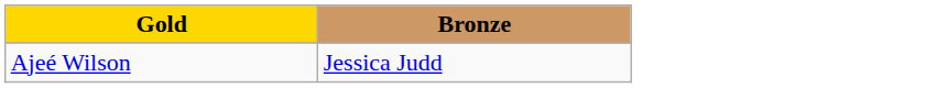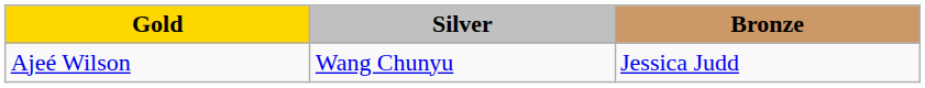 <table class="wikitable" style="text-align:left">
 <tr align="center">
 <td width=200 bgcolor=gold><strong>Gold</strong></td>
+<td width=200 bgcolor=silver><strong>Silver</strong></td>
 <td width=200 bgcolor=CC9966><strong>Bronze</strong></td>
 </tr>
 <tr>
 <td><a href='#'>Ajeé Wilson</a> <br></td>
+<td><a href='#'>Wang Chunyu</a> <br></td>
 <td><a href='#'>Jessica Judd</a> <br></td>
 </tr>
 </table>
